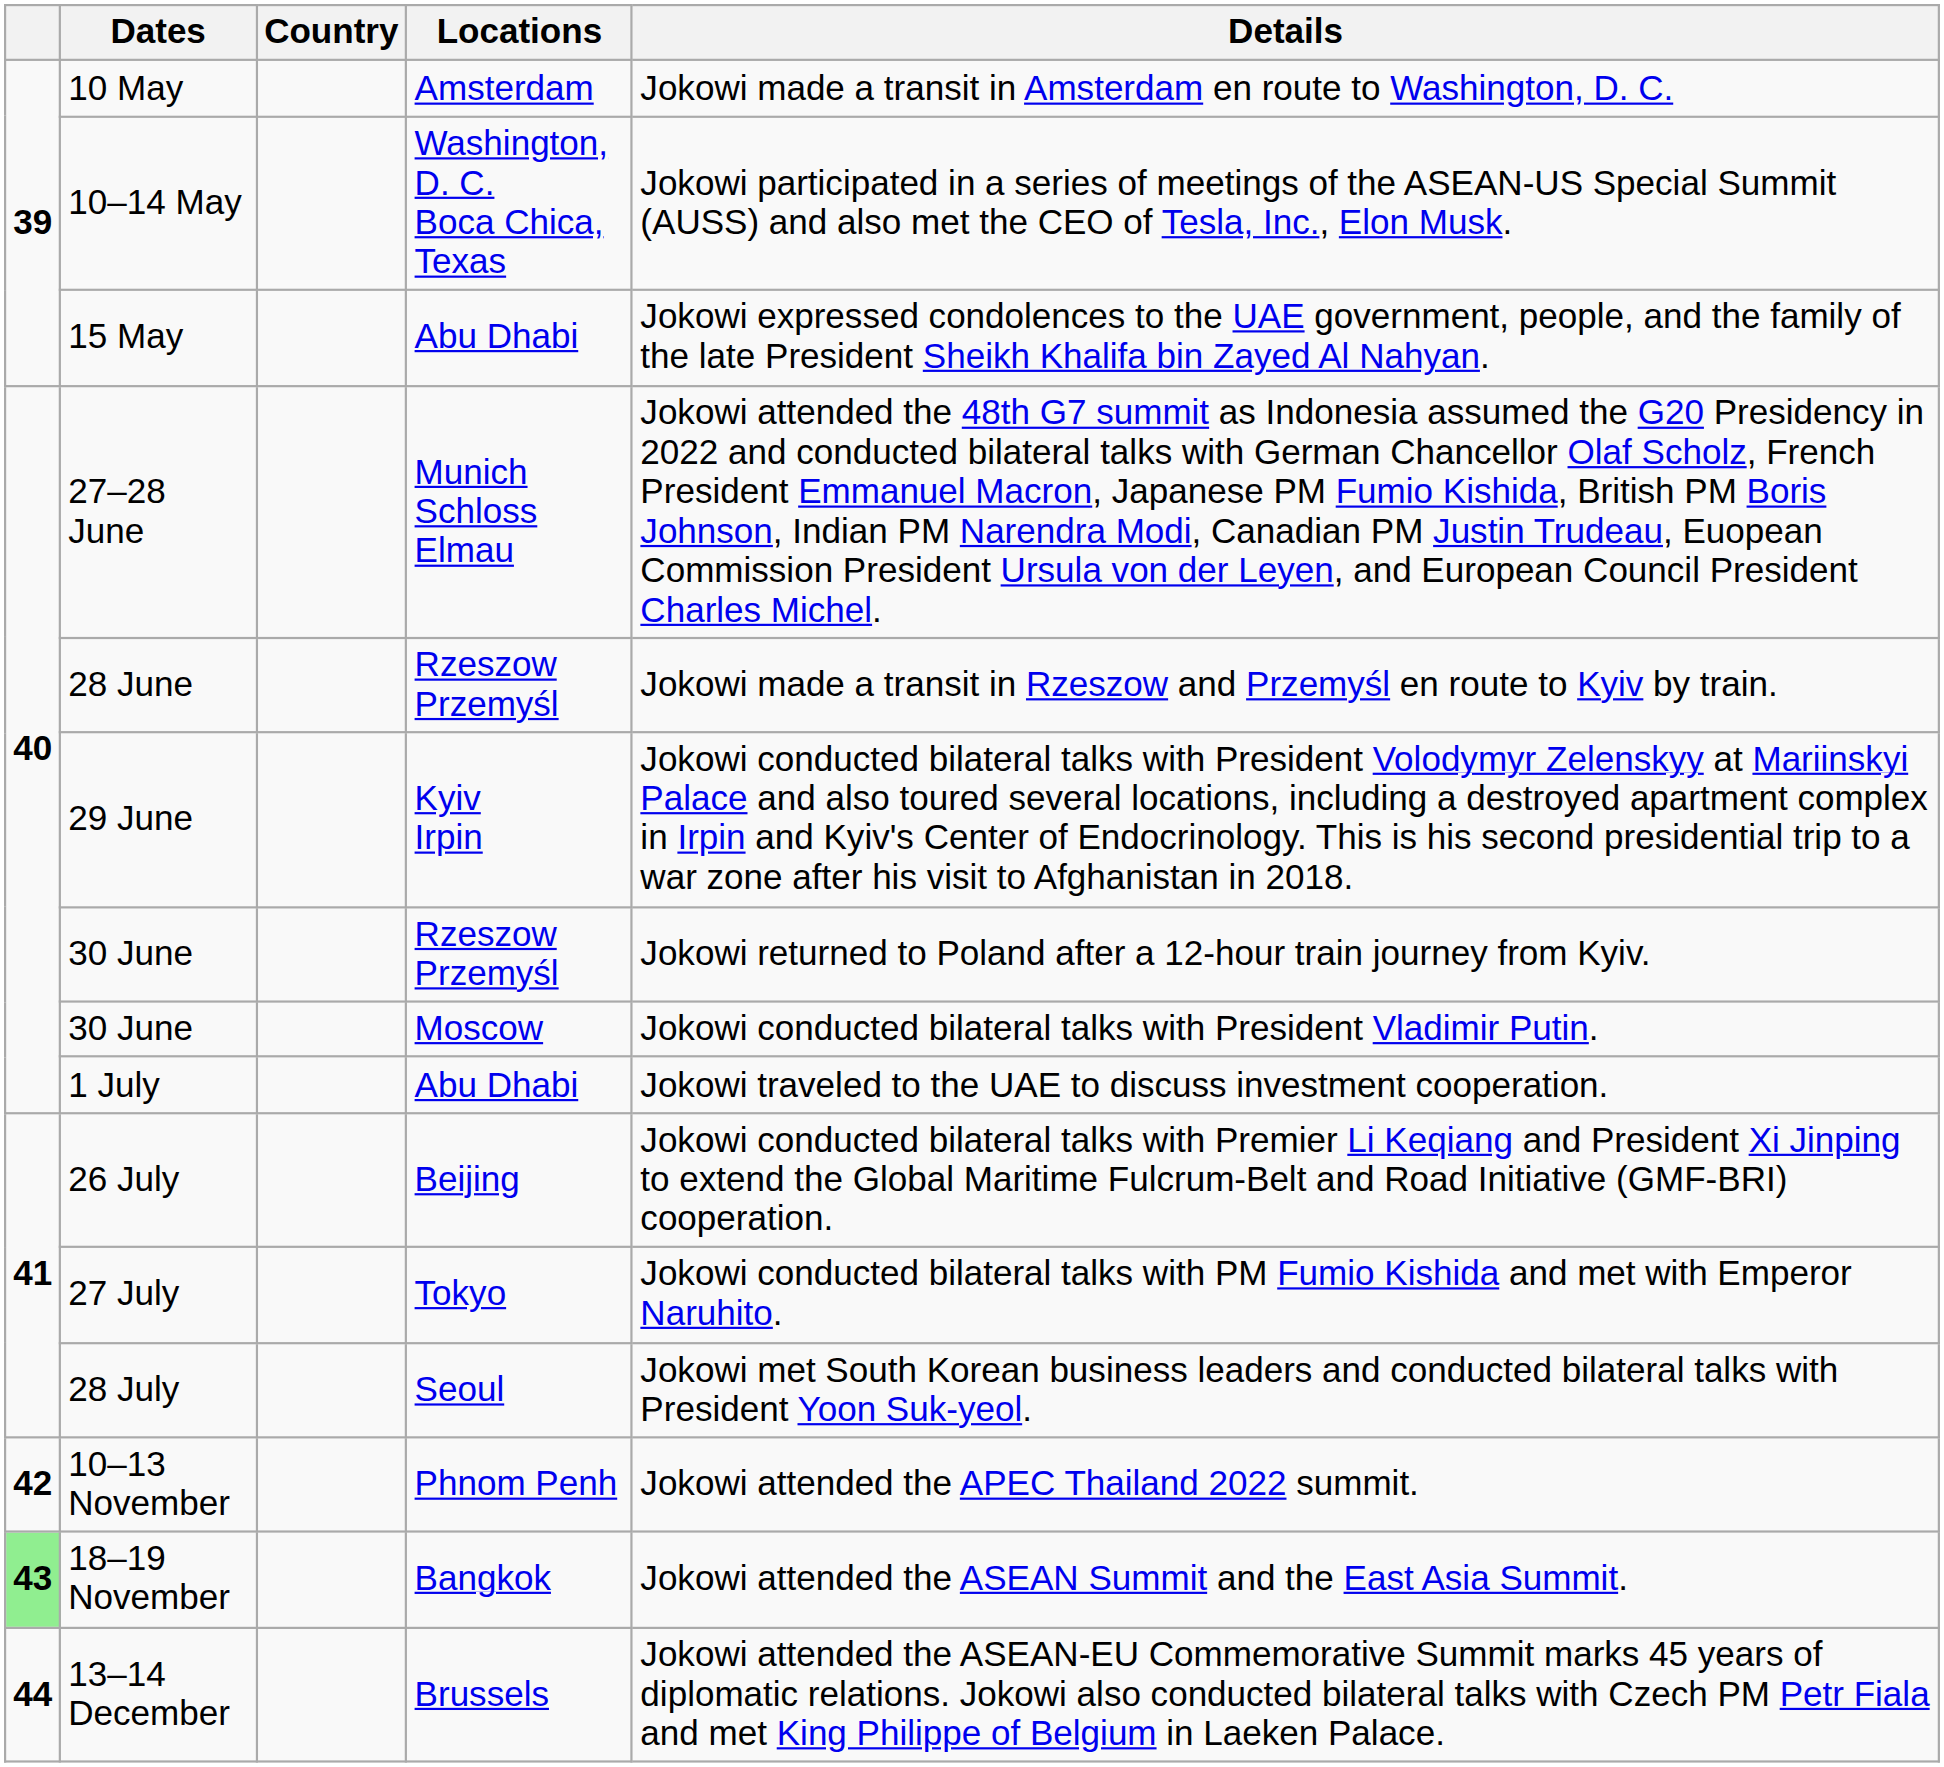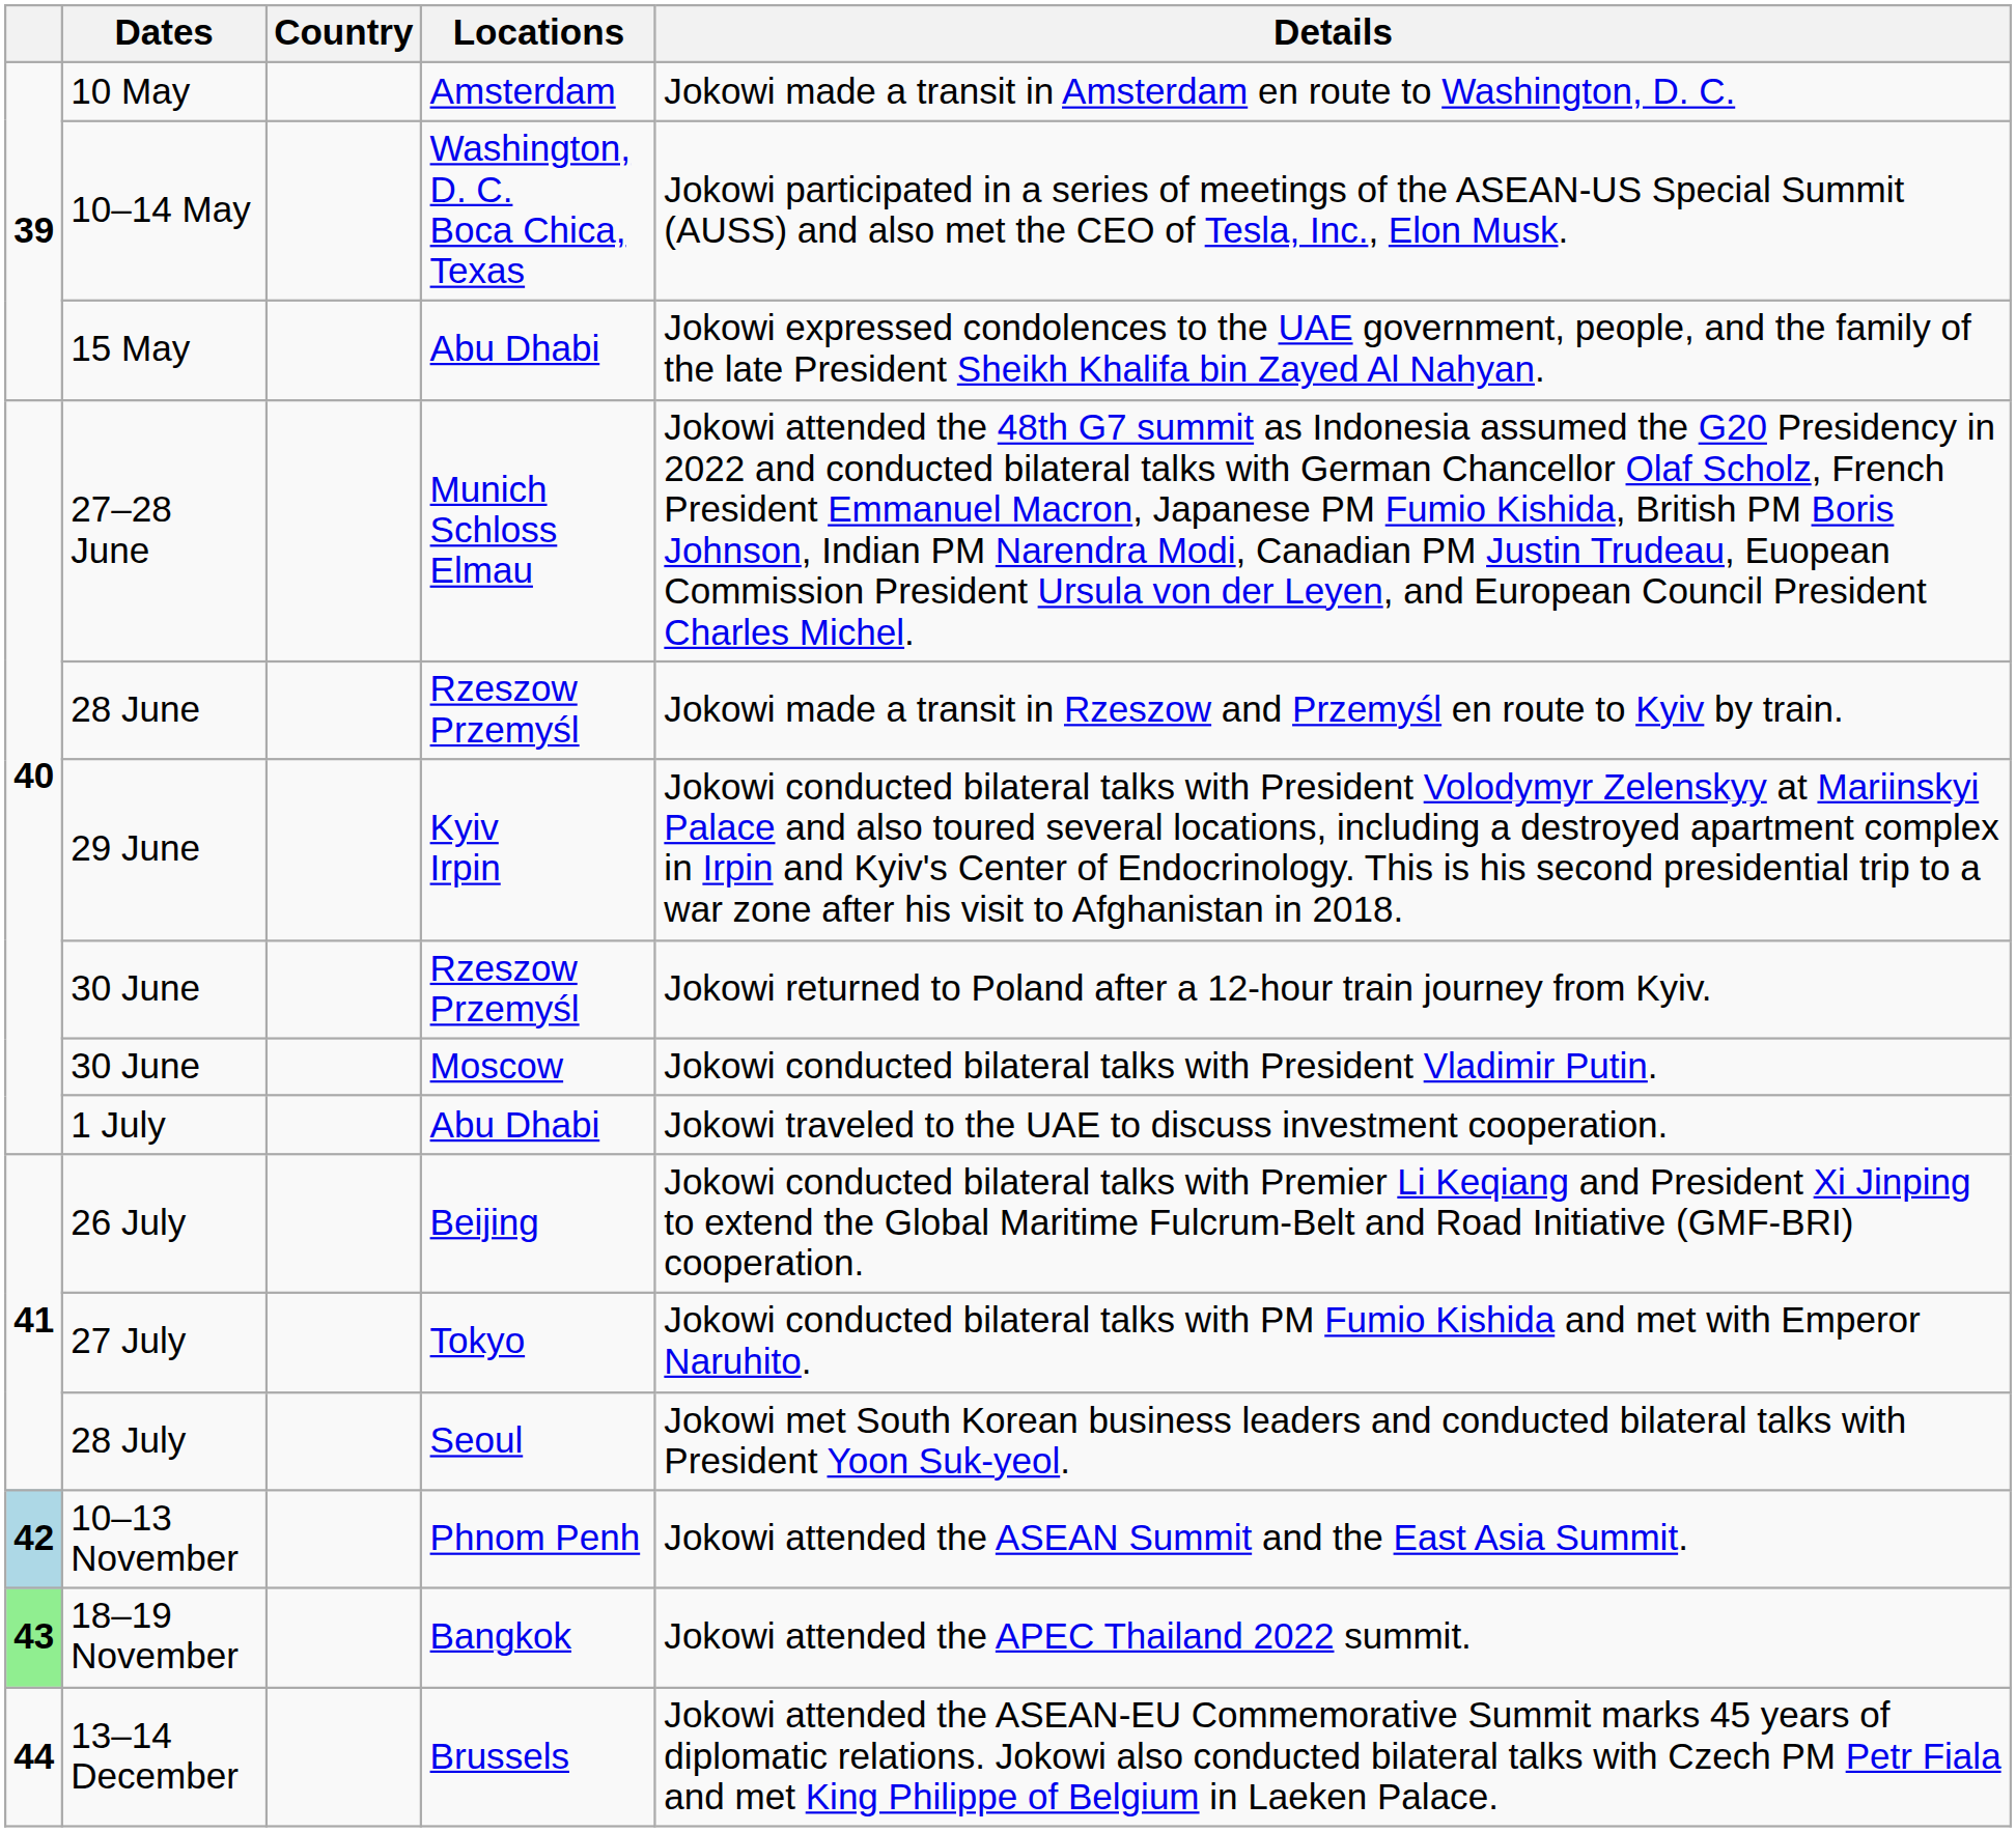 <table class="wikitable sortable" border="1" style="margin: 1em auto 1em auto">
 <tr>
 <th></th>
 <th>Dates</th>
 <th>Country</th>
 <th>Locations</th>
 <th>Details</th>
 </tr>
 <tr>
 <td rowspan=3><strong>39</strong></td>
 <td>10 May</td>
 <td></td>
 <td><a href='#'>Amsterdam</a></td>
 <td>Jokowi made a transit in <a href='#'>Amsterdam</a> en route to <a href='#'>Washington, D. C.</a></td>
 </tr>
 <tr>
 <td>10–14 May</td>
 <td></td>
 <td><a href='#'>Washington, D. C.</a><br><a href='#'>Boca Chica, Texas</a></td>
 <td>Jokowi participated in a series of meetings of the ASEAN-US Special Summit (AUSS) and also met the CEO of <a href='#'>Tesla, Inc.</a>, <a href='#'>Elon Musk</a>.</td>
 </tr>
 <tr>
 <td>15 May</td>
 <td></td>
 <td><a href='#'>Abu Dhabi</a></td>
 <td>Jokowi expressed condolences to the <a href='#'>UAE</a> government, people, and the family of the late President <a href='#'>Sheikh Khalifa bin Zayed Al Nahyan</a>.</td>
 </tr>
 <tr>
 <td rowspan=6><strong>40</strong></td>
 <td>27–28 June</td>
 <td></td>
 <td><a href='#'>Munich</a> <br> <a href='#'>Schloss Elmau</a></td>
 <td>Jokowi attended the <a href='#'>48th G7 summit</a> as Indonesia assumed the <a href='#'>G20</a> Presidency in 2022 and conducted bilateral talks with German Chancellor <a href='#'>Olaf Scholz</a>, French President <a href='#'>Emmanuel Macron</a>, Japanese PM <a href='#'>Fumio Kishida</a>, British PM <a href='#'>Boris Johnson</a>, Indian PM <a href='#'>Narendra Modi</a>, Canadian PM <a href='#'>Justin Trudeau</a>, Euopean Commission President <a href='#'>Ursula von der Leyen</a>, and European Council President <a href='#'>Charles Michel</a>.</td>
 </tr>
 <tr>
 <td>28 June</td>
 <td></td>
 <td><a href='#'>Rzeszow</a> <br> <a href='#'>Przemyśl</a></td>
 <td>Jokowi made a transit in <a href='#'>Rzeszow</a> and <a href='#'>Przemyśl</a> en route to <a href='#'>Kyiv</a> by train.</td>
 </tr>
 <tr>
 <td>29 June</td>
 <td></td>
 <td><a href='#'>Kyiv</a><br><a href='#'>Irpin</a></td>
 <td>Jokowi conducted bilateral talks with President <a href='#'>Volodymyr Zelenskyy</a> at <a href='#'>Mariinskyi Palace</a> and also toured several locations, including a destroyed apartment complex in <a href='#'>Irpin</a> and Kyiv's Center of Endocrinology. This is his second presidential trip to a war zone after his visit to Afghanistan in 2018.</td>
 </tr>
 <tr>
 <td>30 June</td>
 <td></td>
 <td><a href='#'>Rzeszow</a><br><a href='#'>Przemyśl</a></td>
 <td>Jokowi returned to Poland after a 12-hour train journey from Kyiv.</td>
 </tr>
 <tr>
 <td>30 June</td>
 <td></td>
 <td><a href='#'>Moscow</a></td>
 <td>Jokowi conducted bilateral talks with President <a href='#'>Vladimir Putin</a>.</td>
 </tr>
 <tr>
 <td>1 July</td>
 <td></td>
 <td><a href='#'>Abu Dhabi</a></td>
 <td>Jokowi traveled to the UAE to discuss investment cooperation.</td>
 </tr>
 <tr>
 <td rowspan=3><strong>41</strong></td>
 <td>26 July</td>
 <td></td>
 <td><a href='#'>Beijing</a></td>
 <td>Jokowi conducted bilateral talks with Premier <a href='#'>Li Keqiang</a> and President <a href='#'>Xi Jinping</a> to extend the Global Maritime Fulcrum-Belt and Road Initiative (GMF-BRI) cooperation.</td>
 </tr>
 <tr>
 <td>27 July</td>
 <td></td>
 <td><a href='#'>Tokyo</a></td>
 <td>Jokowi conducted bilateral talks with PM <a href='#'>Fumio Kishida</a> and met with Emperor <a href='#'>Naruhito</a>.</td>
 </tr>
 <tr>
 <td>28 July</td>
 <td></td>
 <td><a href='#'>Seoul</a></td>
 <td>Jokowi met South Korean business leaders and conducted bilateral talks with President <a href='#'>Yoon Suk-yeol</a>.</td>
 </tr>
 <tr>
-<td><strong>42</strong></td>
+<td style="background: lightblue;"><strong>42</strong></td>
 <td>10–13 November</td>
 <td></td>
 <td><a href='#'>Phnom Penh</a></td>
-<td>Jokowi attended the <a href='#'>APEC Thailand 2022</a> summit.</td>
+<td>Jokowi attended the <a href='#'>ASEAN Summit</a> and the <a href='#'>East Asia Summit</a>.</td>
 </tr>
 <tr>
 <td style="background: lightgreen;"><strong>43</strong></td>
 <td>18–19 November</td>
 <td></td>
 <td><a href='#'>Bangkok</a></td>
-<td>Jokowi attended the <a href='#'>ASEAN Summit</a> and the <a href='#'>East Asia Summit</a>.</td>
+<td>Jokowi attended the <a href='#'>APEC Thailand 2022</a> summit.</td>
 </tr>
 <tr>
 <td><strong>44</strong></td>
 <td>13–14 December</td>
 <td></td>
 <td><a href='#'>Brussels</a></td>
 <td>Jokowi attended the ASEAN-EU Commemorative Summit marks 45 years of diplomatic relations. Jokowi also conducted bilateral talks with Czech PM <a href='#'>Petr Fiala</a> and met <a href='#'>King Philippe of Belgium</a> in Laeken Palace.</td>
 </tr>
 </table>
